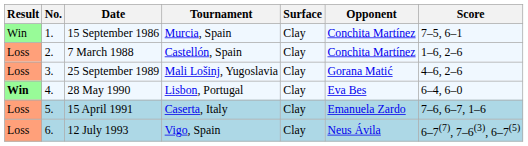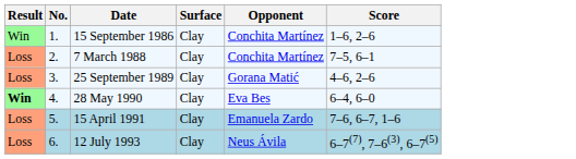 <table class="sortable wikitable" style="font-size:97%">
 <tr>
 <th>Result</th>
 <th>No.</th>
 <th>Date</th>
-<th>Tournament</th>
 <th>Surface</th>
 <th>Opponent</th>
 <th class="unsortable">Score</th>
 </tr>
 <tr bgcolor="#f0f8ff">
 <td style="background:#98fb98;">Win</td>
 <td>1.</td>
 <td>15 September 1986</td>
-<td><a href='#'>Murcia</a>, Spain</td>
+<td>Clay</td>
+<td> <a href='#'>Conchita Martínez</a></td>
+<td>1–6, 2–6</td>
+</tr>
+<tr bgcolor="#f0f8ff">
+<td style="background:#ffa07a;">Loss</td>
+<td>2.</td>
+<td>7 March 1988</td>
 <td>Clay</td>
 <td> <a href='#'>Conchita Martínez</a></td>
 <td>7–5, 6–1</td>
 </tr>
 <tr bgcolor="#f0f8ff">
 <td style="background:#ffa07a;">Loss</td>
-<td>2.</td>
-<td>7 March 1988</td>
-<td><a href='#'>Castellón</a>, Spain</td>
-<td>Clay</td>
-<td> <a href='#'>Conchita Martínez</a></td>
-<td>1–6, 2–6</td>
-</tr>
-<tr bgcolor="#f0f8ff">
-<td style="background:#ffa07a;">Loss</td>
 <td>3.</td>
 <td>25 September 1989</td>
-<td><a href='#'>Mali Lošinj</a>, Yugoslavia</td>
 <td>Clay</td>
 <td> <a href='#'>Gorana Matić</a></td>
 <td>4–6, 2–6</td>
 </tr>
 <tr bgcolor="#f0f8ff">
 <td style="background:#98fb98;"><strong>Win</strong></td>
 <td>4.</td>
 <td>28 May 1990</td>
-<td><a href='#'>Lisbon</a>, Portugal</td>
 <td>Clay</td>
 <td> <a href='#'>Eva Bes</a></td>
 <td>6–4, 6–0</td>
 </tr>
 <tr bgcolor="lightblue">
 <td style="background:#ffa07a;">Loss</td>
 <td>5.</td>
 <td>15 April 1991</td>
-<td><a href='#'>Caserta</a>, Italy</td>
 <td>Clay</td>
 <td> <a href='#'>Emanuela Zardo</a></td>
 <td>7–6, 6–7, 1–6</td>
 </tr>
 <tr bgcolor="lightblue">
 <td style="background:#ffa07a;">Loss</td>
 <td>6.</td>
 <td>12 July 1993</td>
-<td><a href='#'>Vigo</a>, Spain</td>
 <td>Clay</td>
 <td> <a href='#'>Neus Ávila</a></td>
 <td>6–7<sup>(7)</sup>, 7–6<sup>(3)</sup>, 6–7<sup>(5)</sup></td>
 </tr>
 </table>
